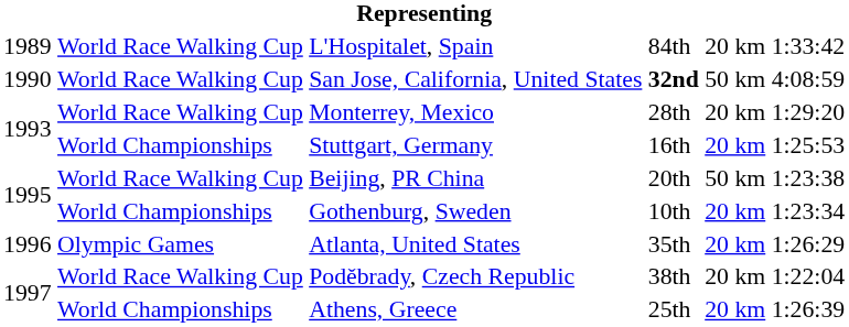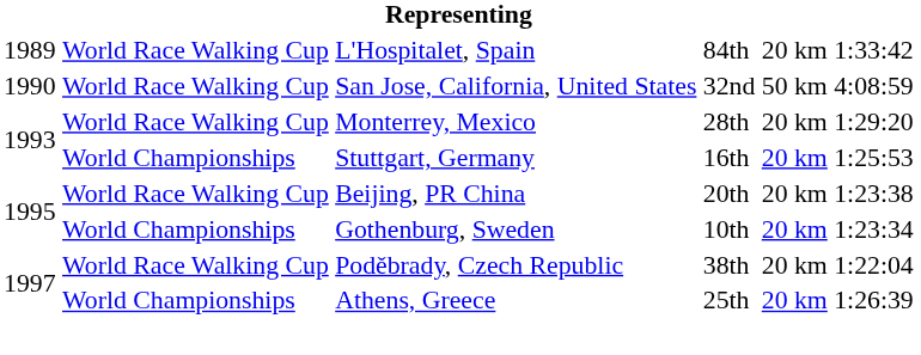 <table>
 <tr>
 <th colspan="6">Representing </th>
 </tr>
 <tr>
 <td>1989</td>
 <td><a href='#'>World Race Walking Cup</a></td>
 <td><a href='#'>L'Hospitalet</a>, <a href='#'>Spain</a></td>
 <td>84th</td>
 <td>20 km</td>
 <td>1:33:42</td>
 </tr>
 <tr>
 <td>1990</td>
 <td><a href='#'>World Race Walking Cup</a></td>
 <td><a href='#'>San Jose, California</a>, <a href='#'>United States</a></td>
-<td><strong>32nd</strong></td>
+<td>32nd</td>
 <td>50 km</td>
 <td>4:08:59</td>
 </tr>
 <tr>
 <td rowspan=2>1993</td>
 <td><a href='#'>World Race Walking Cup</a></td>
 <td><a href='#'>Monterrey, Mexico</a></td>
 <td>28th</td>
 <td>20 km</td>
 <td>1:29:20</td>
 </tr>
 <tr>
 <td><a href='#'>World Championships</a></td>
 <td><a href='#'>Stuttgart, Germany</a></td>
 <td>16th</td>
 <td><a href='#'>20 km</a></td>
 <td>1:25:53</td>
 </tr>
 <tr>
 <td rowspan=2>1995</td>
 <td><a href='#'>World Race Walking Cup</a></td>
 <td><a href='#'>Beijing</a>, <a href='#'>PR China</a></td>
 <td>20th</td>
-<td>50 km</td>
+<td>20 km</td>
 <td>1:23:38</td>
 </tr>
 <tr>
 <td><a href='#'>World Championships</a></td>
 <td><a href='#'>Gothenburg</a>, <a href='#'>Sweden</a></td>
 <td>10th</td>
 <td><a href='#'>20 km</a></td>
 <td>1:23:34</td>
-</tr>
-<tr>
-<td>1996</td>
-<td><a href='#'>Olympic Games</a></td>
-<td><a href='#'>Atlanta, United States</a></td>
-<td>35th</td>
-<td><a href='#'>20 km</a></td>
-<td>1:26:29</td>
 </tr>
 <tr>
 <td rowspan=2>1997</td>
 <td><a href='#'>World Race Walking Cup</a></td>
 <td><a href='#'>Poděbrady</a>, <a href='#'>Czech Republic</a></td>
 <td>38th</td>
 <td>20 km</td>
 <td>1:22:04</td>
 </tr>
 <tr>
 <td><a href='#'>World Championships</a></td>
 <td><a href='#'>Athens, Greece</a></td>
 <td>25th</td>
 <td><a href='#'>20 km</a></td>
 <td>1:26:39</td>
 </tr>
 </table>
